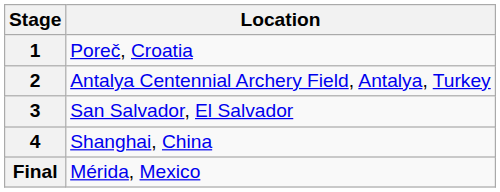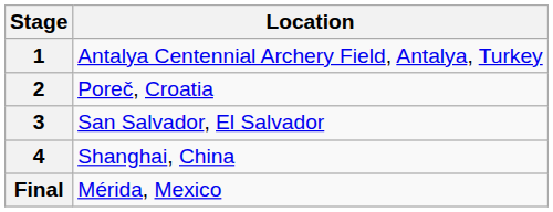 <table class="wikitable">
 <tr>
 <th>Stage</th>
 <th>Location</th>
 </tr>
 <tr>
 <th>1</th>
-<td> <a href='#'>Poreč</a>, <a href='#'>Croatia</a></td>
+<td> <a href='#'>Antalya Centennial Archery Field</a>, <a href='#'>Antalya</a>, <a href='#'>Turkey</a></td>
 </tr>
 <tr>
 <th>2</th>
-<td> <a href='#'>Antalya Centennial Archery Field</a>, <a href='#'>Antalya</a>, <a href='#'>Turkey</a></td>
+<td> <a href='#'>Poreč</a>, <a href='#'>Croatia</a></td>
 </tr>
 <tr>
 <th>3</th>
 <td> <a href='#'>San Salvador</a>, <a href='#'>El Salvador</a></td>
 </tr>
 <tr>
 <th>4</th>
 <td> <a href='#'>Shanghai</a>, <a href='#'>China</a></td>
 </tr>
 <tr>
 <th>Final</th>
 <td> <a href='#'>Mérida</a>, <a href='#'>Mexico</a></td>
 </tr>
 </table>
